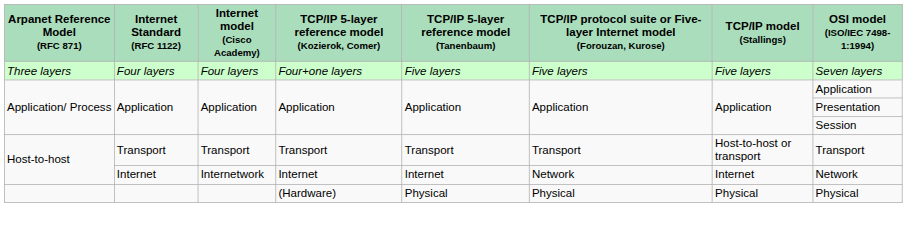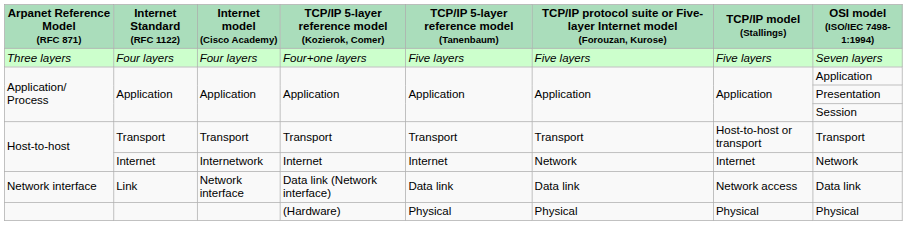 <table class="wikitable">
 <tr>
 <th style="background:#adb">Arpanet Reference Model<br><small>(RFC 871)</small></th>
 <th style="background:#adb">Internet Standard<br><small>(RFC 1122)</small></th>
 <th style="background:#adb">Internet model<br><small>(Cisco Academy)</small></th>
 <th style="background:#adb">TCP/IP 5-layer reference model<br><small>(Kozierok, Comer)</small></th>
 <th style="background:#adb">TCP/IP 5-layer reference model<br><small>(Tanenbaum)</small></th>
 <th style="background:#adb">TCP/IP protocol suite or Five-layer Internet model<br><small>(Forouzan, Kurose)</small></th>
 <th style="background:#adb">TCP/IP model<br><small>(Stallings)</small></th>
 <th style="background:#adb">OSI model<br><small>(ISO/IEC 7498-1:1994)</small></th>
 </tr>
 <tr>
 <td style="background:#cfc"><em>Three layers</em></td>
 <td style="background:#cfc"><em>Four layers</em></td>
 <td style="background:#cfc"><em>Four layers</em></td>
 <td style="background:#cfc"><em>Four+one layers</em></td>
 <td style="background:#cfc"><em>Five layers</em></td>
 <td style="background:#cfc"><em>Five layers</em></td>
 <td style="background:#cfc"><em>Five layers</em></td>
 <td style="background:#cfc"><em>Seven layers</em></td>
 </tr>
 <tr>
 <td rowspan="3">Application/ Process</td>
 <td rowspan="3">Application</td>
 <td rowspan="3">Application</td>
 <td rowspan="3">Application</td>
 <td rowspan="3">Application</td>
 <td rowspan="3">Application</td>
 <td rowspan="3">Application</td>
 <td>Application</td>
 </tr>
 <tr>
 <td>Presentation</td>
 </tr>
 <tr>
 <td>Session</td>
 </tr>
 <tr>
 <td rowspan="2">Host-to-host</td>
 <td>Transport</td>
 <td>Transport</td>
 <td>Transport</td>
 <td>Transport</td>
 <td>Transport</td>
 <td>Host-to-host or transport</td>
 <td>Transport</td>
 </tr>
 <tr>
 <td>Internet</td>
 <td>Internetwork</td>
 <td>Internet</td>
 <td>Internet</td>
 <td>Network</td>
 <td>Internet</td>
 <td>Network</td>
 </tr>
 <tr>
+<td>Network interface</td>
+<td>Link</td>
+<td>Network interface</td>
+<td>Data link (Network interface)</td>
+<td>Data link</td>
+<td>Data link</td>
+<td>Network access</td>
+<td>Data link</td>
+</tr>
+<tr>
 <td></td>
 <td></td>
 <td></td>
 <td>(Hardware)</td>
 <td>Physical</td>
 <td>Physical</td>
 <td>Physical</td>
 <td>Physical</td>
 </tr>
 </table>
